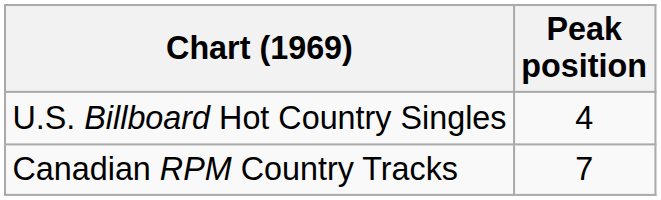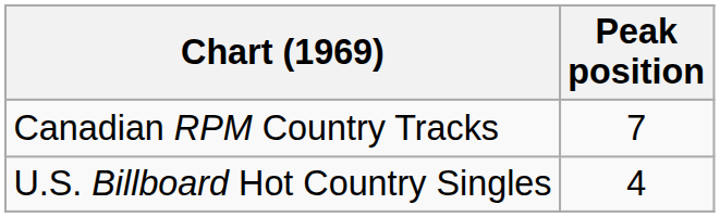 <table class="wikitable sortable">
 <tr>
 <th align="left">Chart (1969)</th>
 <th align="center">Peak<br>position</th>
 </tr>
 <tr>
+<td align="left">Canadian <em>RPM</em> Country Tracks</td>
+<td align="center">7</td>
+</tr>
+<tr>
 <td align="left">U.S. <em>Billboard</em> Hot Country Singles</td>
 <td align="center">4</td>
 </tr>
-<tr>
-<td align="left">Canadian <em>RPM</em> Country Tracks</td>
-<td align="center">7</td>
-</tr>
 </table>
